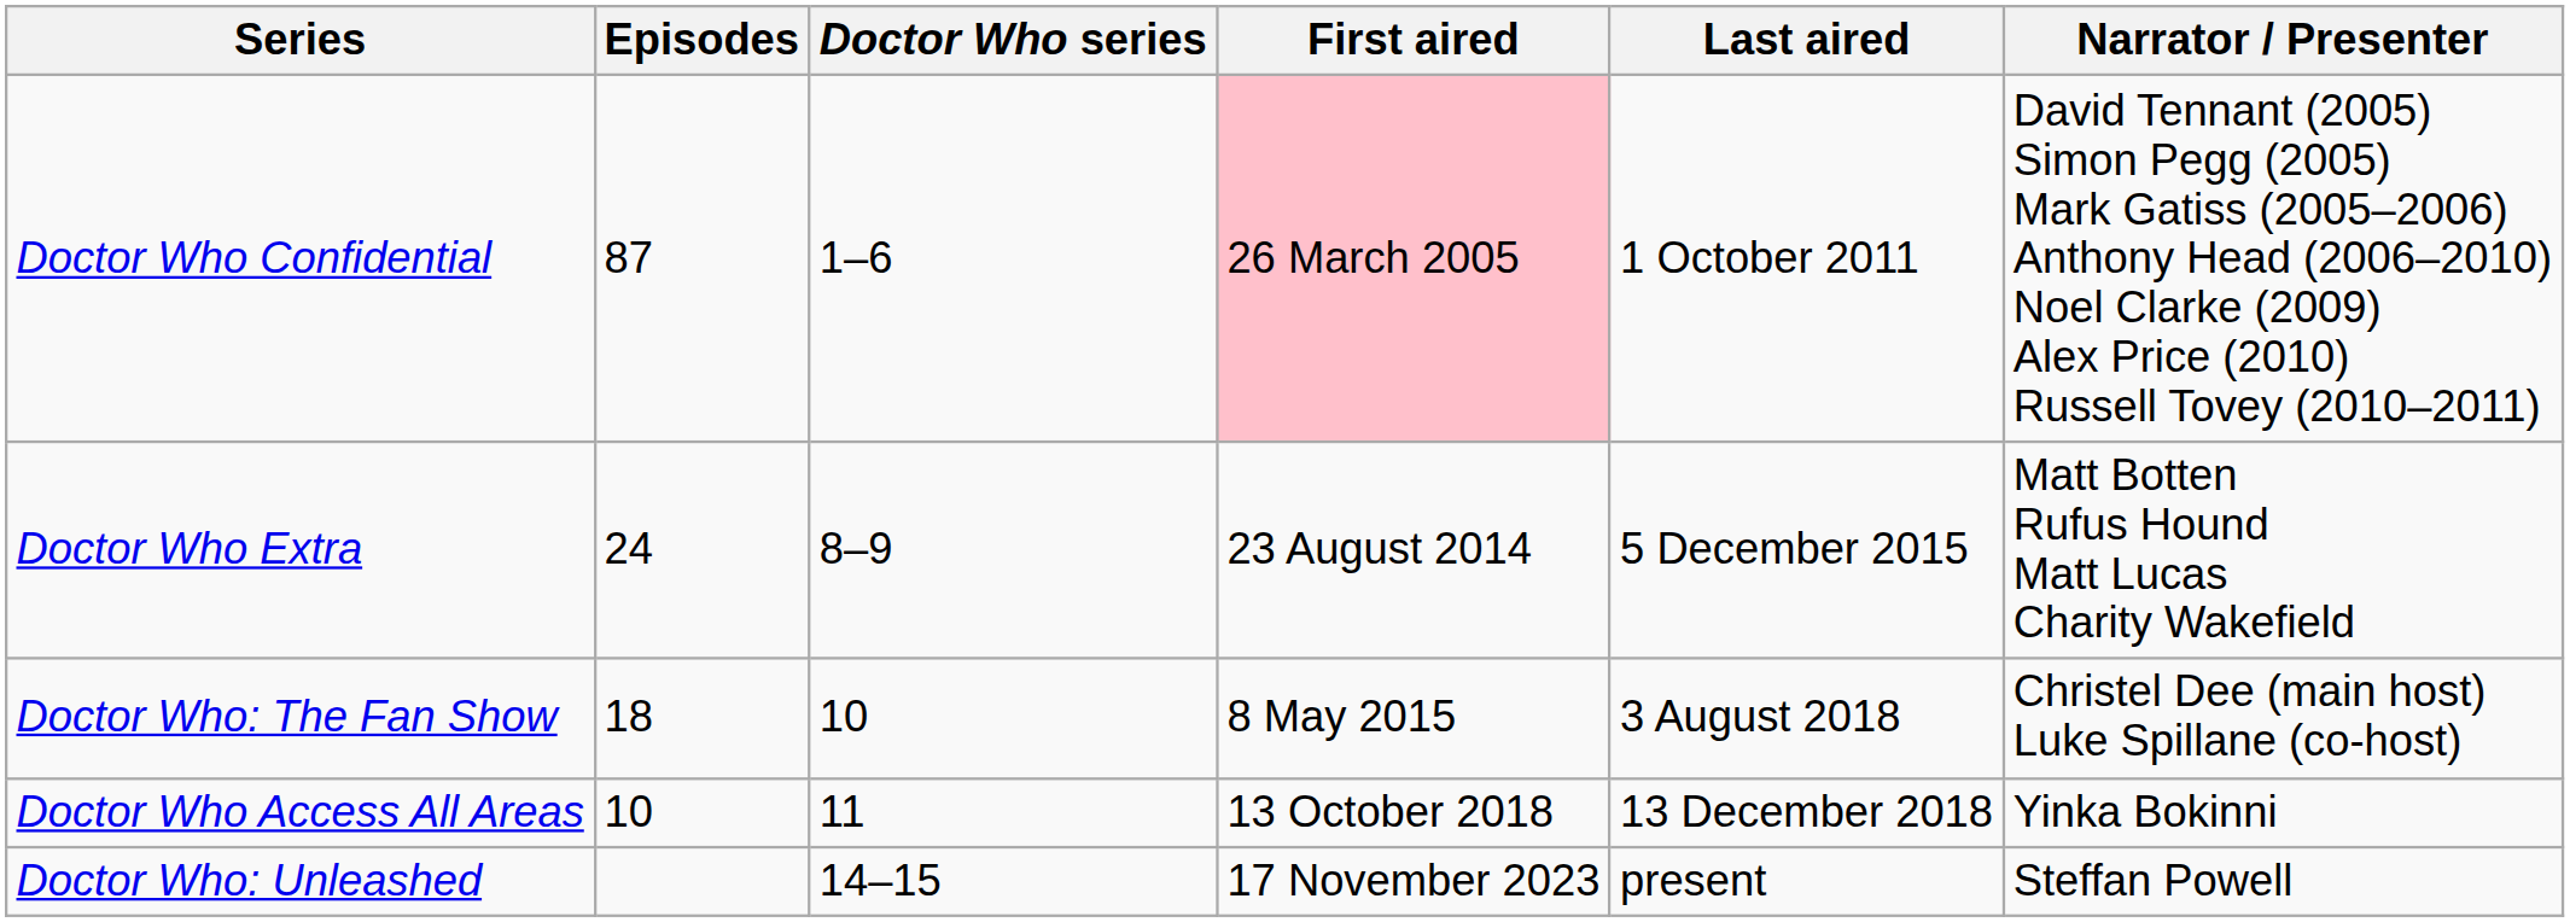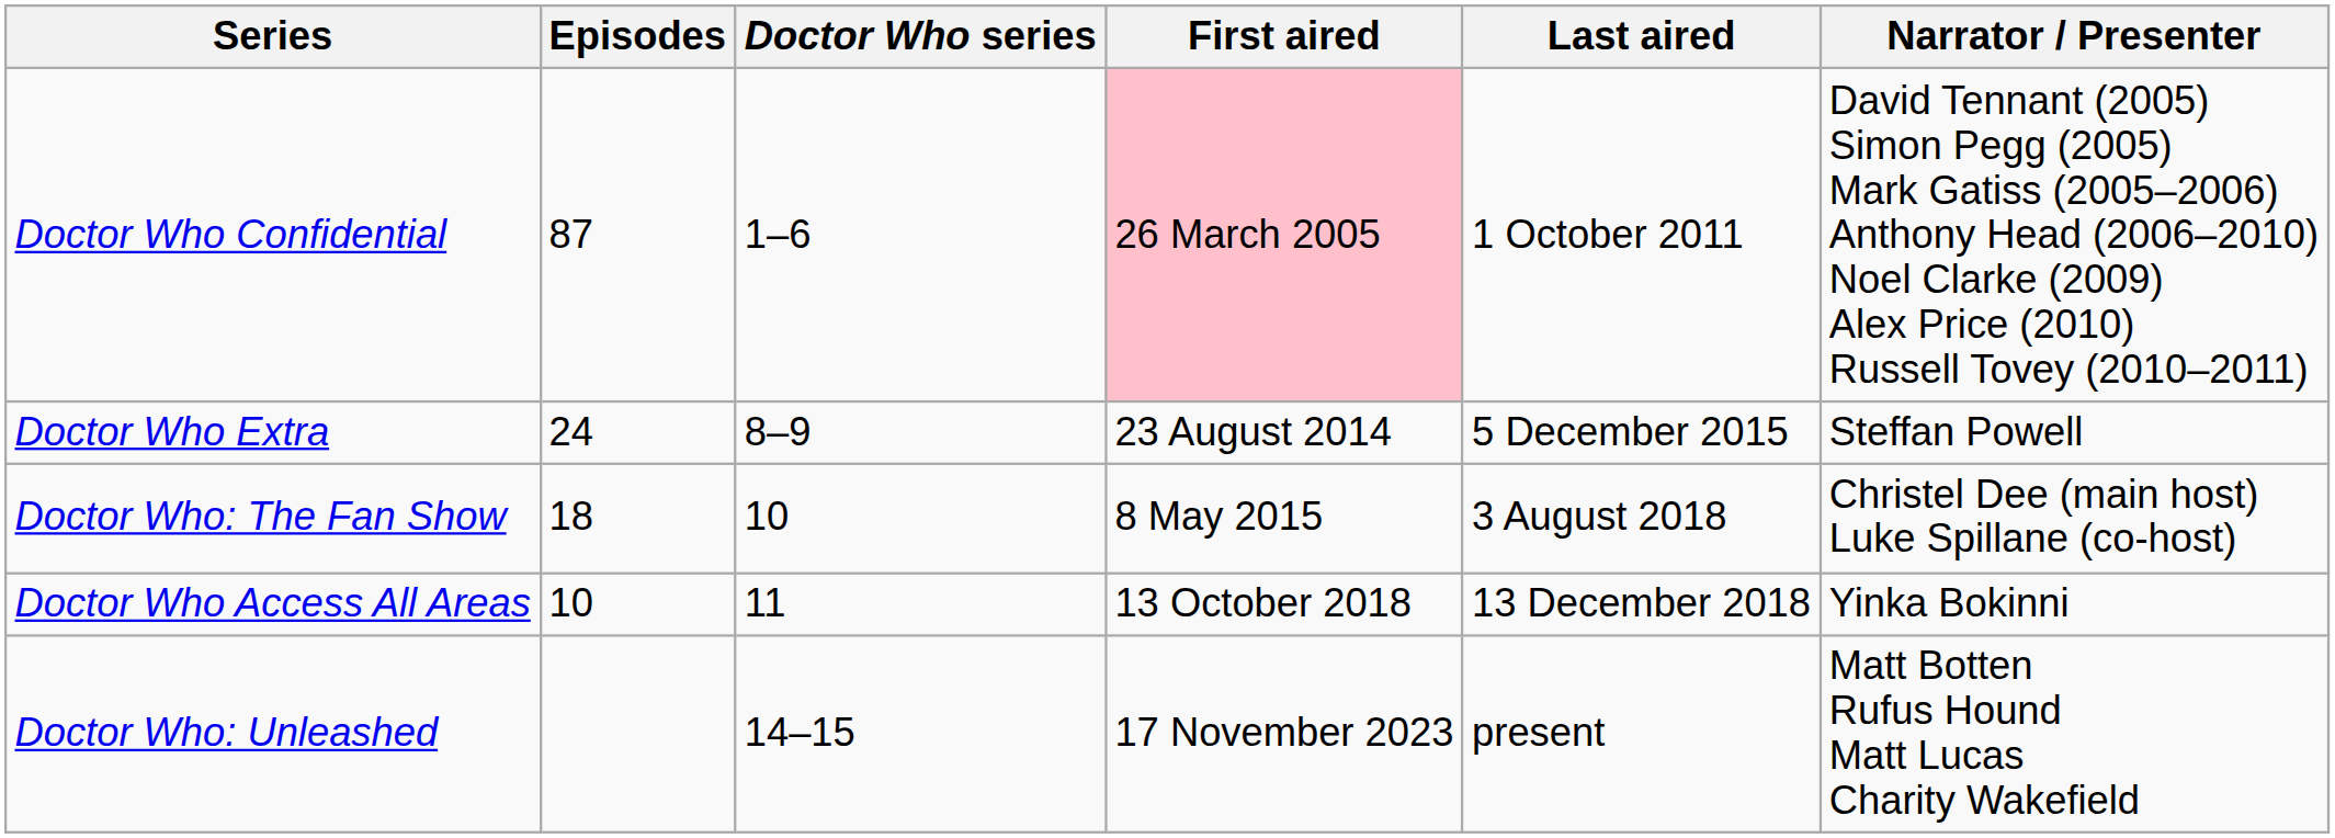 <table class="wikitable">
 <tr>
 <th>Series</th>
 <th>Episodes</th>
 <th><em>Doctor Who</em> series</th>
 <th>First aired</th>
 <th>Last aired</th>
 <th>Narrator / Presenter</th>
 </tr>
 <tr>
 <td><em><a href='#'>Doctor Who Confidential</a></em></td>
 <td>87</td>
 <td>1–6</td>
 <td style="background: pink;">26 March 2005</td>
 <td>1 October 2011</td>
 <td>David Tennant (2005)<br>Simon Pegg (2005)<br>Mark Gatiss (2005–2006)<br>Anthony Head (2006–2010)<br>Noel Clarke (2009)<br>Alex Price (2010)<br>Russell Tovey (2010–2011)</td>
 </tr>
 <tr>
 <td><em><a href='#'>Doctor Who Extra</a></em></td>
 <td>24</td>
 <td>8–9</td>
 <td>23 August 2014</td>
 <td>5 December 2015</td>
-<td>Matt Botten<br>Rufus Hound<br>Matt Lucas<br>Charity Wakefield</td>
+<td>Steffan Powell</td>
 </tr>
 <tr>
 <td><em><a href='#'>Doctor Who: The Fan Show</a></em></td>
 <td>18</td>
 <td>10</td>
 <td>8 May 2015</td>
 <td>3 August 2018</td>
 <td>Christel Dee (main host)<br>Luke Spillane (co-host)</td>
 </tr>
 <tr>
 <td><em><a href='#'>Doctor Who Access All Areas</a></em></td>
 <td>10</td>
 <td>11</td>
 <td>13 October 2018</td>
 <td>13 December 2018</td>
 <td>Yinka Bokinni</td>
 </tr>
 <tr>
 <td><em><a href='#'>Doctor Who: Unleashed</a></em></td>
 <td></td>
 <td>14–15</td>
 <td>17 November 2023</td>
 <td>present</td>
-<td>Steffan Powell</td>
+<td>Matt Botten<br>Rufus Hound<br>Matt Lucas<br>Charity Wakefield</td>
 </tr>
 </table>
